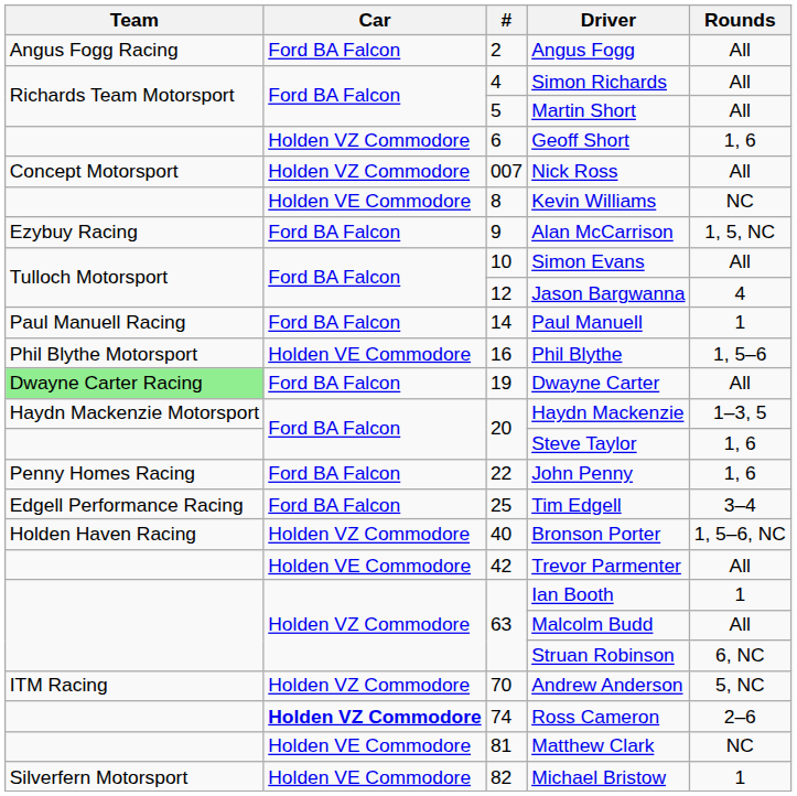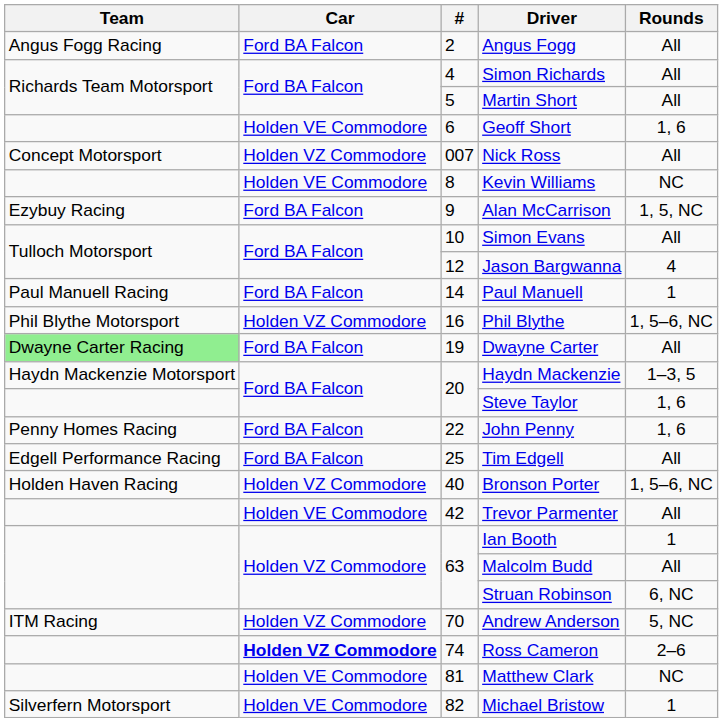 <table class="wikitable" style="font-size: 85%">
 <tr>
 <th>Team</th>
 <th>Car</th>
 <th>#</th>
 <th>Driver</th>
 <th>Rounds</th>
 </tr>
 <tr>
 <td>Angus Fogg Racing</td>
 <td><a href='#'>Ford BA Falcon</a></td>
 <td>2</td>
 <td> <a href='#'>Angus Fogg</a></td>
 <td align=center>All</td>
 </tr>
 <tr>
 <td rowspan=2>Richards Team Motorsport</td>
 <td rowspan=2><a href='#'>Ford BA Falcon</a></td>
 <td>4</td>
 <td> <a href='#'>Simon Richards</a></td>
 <td align=center>All</td>
 </tr>
 <tr>
 <td>5</td>
 <td> <a href='#'>Martin Short</a></td>
 <td align=center>All</td>
 </tr>
 <tr>
 <td></td>
-<td><a href='#'>Holden VZ Commodore</a></td>
+<td><a href='#'>Holden VE Commodore</a></td>
 <td>6</td>
 <td> <a href='#'>Geoff Short</a></td>
 <td align=center>1, 6</td>
 </tr>
 <tr>
 <td>Concept Motorsport</td>
 <td><a href='#'>Holden VZ Commodore</a></td>
 <td>007</td>
 <td> <a href='#'>Nick Ross</a></td>
 <td align=center>All</td>
 </tr>
 <tr>
 <td></td>
 <td><a href='#'>Holden VE Commodore</a></td>
 <td>8</td>
 <td> <a href='#'>Kevin Williams</a></td>
 <td align=center>NC</td>
 </tr>
 <tr>
 <td>Ezybuy Racing</td>
 <td><a href='#'>Ford BA Falcon</a></td>
 <td>9</td>
 <td> <a href='#'>Alan McCarrison</a></td>
 <td align=center>1, 5, NC</td>
 </tr>
 <tr>
 <td rowspan=2>Tulloch Motorsport</td>
 <td rowspan=2><a href='#'>Ford BA Falcon</a></td>
 <td>10</td>
 <td> <a href='#'>Simon Evans</a></td>
 <td align=center>All</td>
 </tr>
 <tr>
 <td>12</td>
 <td> <a href='#'>Jason Bargwanna</a></td>
 <td align=center>4</td>
 </tr>
 <tr>
 <td>Paul Manuell Racing</td>
 <td><a href='#'>Ford BA Falcon</a></td>
 <td>14</td>
 <td> <a href='#'>Paul Manuell</a></td>
 <td align=center>1</td>
 </tr>
 <tr>
 <td>Phil Blythe Motorsport</td>
-<td><a href='#'>Holden VE Commodore</a></td>
+<td><a href='#'>Holden VZ Commodore</a></td>
 <td>16</td>
 <td> <a href='#'>Phil Blythe</a></td>
-<td align=center>1, 5–6</td>
+<td align=center>1, 5–6, NC</td>
 </tr>
 <tr>
 <td style="background: lightgreen;">Dwayne Carter Racing</td>
 <td><a href='#'>Ford BA Falcon</a></td>
 <td>19</td>
 <td> <a href='#'>Dwayne Carter</a></td>
 <td align=center>All</td>
 </tr>
 <tr>
 <td>Haydn Mackenzie Motorsport</td>
 <td rowspan=2><a href='#'>Ford BA Falcon</a></td>
 <td rowspan=2>20</td>
 <td> <a href='#'>Haydn Mackenzie</a></td>
 <td align=center>1–3, 5</td>
 </tr>
 <tr>
 <td></td>
 <td> <a href='#'>Steve Taylor</a></td>
 <td align=center>1, 6</td>
 </tr>
 <tr>
 <td>Penny Homes Racing</td>
 <td><a href='#'>Ford BA Falcon</a></td>
 <td>22</td>
 <td> <a href='#'>John Penny</a></td>
 <td align=center>1, 6</td>
 </tr>
 <tr>
 <td>Edgell Performance Racing</td>
 <td><a href='#'>Ford BA Falcon</a></td>
 <td>25</td>
 <td> <a href='#'>Tim Edgell</a></td>
-<td align=center>3–4</td>
+<td align=center>All</td>
 </tr>
 <tr>
 <td>Holden Haven Racing</td>
 <td><a href='#'>Holden VZ Commodore</a></td>
 <td>40</td>
 <td> <a href='#'>Bronson Porter</a></td>
 <td align=center>1, 5–6, NC</td>
 </tr>
 <tr>
 <td></td>
 <td><a href='#'>Holden VE Commodore</a></td>
 <td>42</td>
 <td> <a href='#'>Trevor Parmenter</a></td>
 <td align=center>All</td>
 </tr>
 <tr>
 <td rowspan=3></td>
 <td rowspan=3><a href='#'>Holden VZ Commodore</a></td>
 <td rowspan=3>63</td>
 <td> <a href='#'>Ian Booth</a></td>
 <td align=center>1</td>
 </tr>
 <tr>
 <td> <a href='#'>Malcolm Budd</a></td>
 <td align=center>All</td>
 </tr>
 <tr>
 <td> <a href='#'>Struan Robinson</a></td>
 <td align=center>6, NC</td>
 </tr>
 <tr>
 <td>ITM Racing</td>
 <td><a href='#'>Holden VZ Commodore</a></td>
 <td>70</td>
 <td> <a href='#'>Andrew Anderson</a></td>
 <td align=center>5, NC</td>
 </tr>
 <tr>
 <td></td>
 <td><strong><a href='#'>Holden VZ Commodore</a></strong></td>
 <td>74</td>
 <td> <a href='#'>Ross Cameron</a></td>
 <td align=center>2–6</td>
 </tr>
 <tr>
 <td></td>
 <td><a href='#'>Holden VE Commodore</a></td>
 <td>81</td>
 <td> <a href='#'>Matthew Clark</a></td>
 <td align=center>NC</td>
 </tr>
 <tr>
 <td>Silverfern Motorsport</td>
 <td><a href='#'>Holden VE Commodore</a></td>
 <td>82</td>
 <td> <a href='#'>Michael Bristow</a></td>
 <td align=center>1</td>
 </tr>
 </table>
